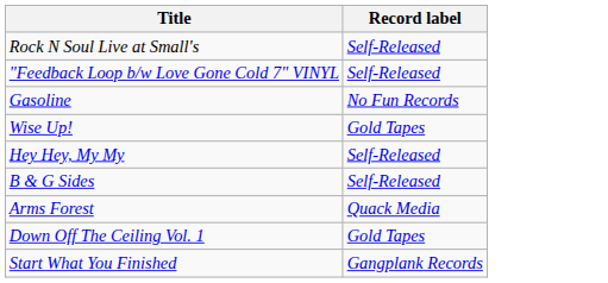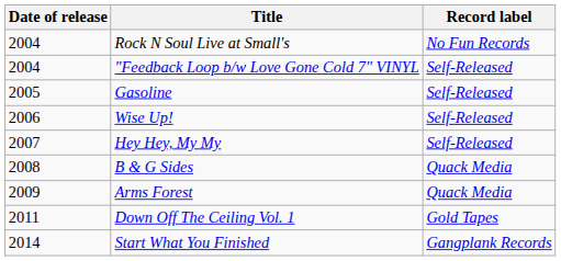 <table class="wikitable">
 <tr>
+<th>Date of release</th>
 <th>Title</th>
 <th>Record label</th>
 </tr>
 <tr>
+<td>2004</td>
 <td><em>Rock N Soul Live at Small's</em></td>
-<td><em><a href='#'>Self-Released</a></em></td>
+<td><em><a href='#'>No Fun Records</a></em></td>
 </tr>
 <tr>
+<td>2004</td>
 <td><em><a href='#'>"Feedback Loop b/w Love Gone Cold 7" VINYL</a></em></td>
 <td><em><a href='#'>Self-Released</a></em></td>
 </tr>
 <tr>
+<td>2005</td>
 <td><em><a href='#'>Gasoline</a></em></td>
-<td><em><a href='#'>No Fun Records</a></em></td>
+<td><em><a href='#'>Self-Released</a></em></td>
 </tr>
 <tr>
+<td>2006</td>
 <td><em><a href='#'>Wise Up!</a></em></td>
-<td><em><a href='#'>Gold Tapes</a></em></td>
+<td><em><a href='#'>Self-Released</a></em></td>
 </tr>
 <tr>
+<td>2007</td>
 <td><em><a href='#'>Hey Hey, My My</a></em></td>
 <td><em><a href='#'>Self-Released</a></em></td>
 </tr>
 <tr>
+<td>2008</td>
 <td><em><a href='#'>B & G Sides</a></em></td>
-<td><em><a href='#'>Self-Released</a></em></td>
+<td><em><a href='#'>Quack Media</a></em></td>
 </tr>
 <tr>
+<td>2009</td>
 <td><em><a href='#'>Arms Forest</a></em></td>
 <td><em><a href='#'>Quack Media</a></em></td>
 </tr>
 <tr>
+<td>2011</td>
 <td><em><a href='#'>Down Off The Ceiling Vol. 1</a></em></td>
 <td><em><a href='#'>Gold Tapes</a></em></td>
 </tr>
 <tr>
+<td>2014</td>
 <td><em><a href='#'>Start What You Finished</a></em></td>
 <td><em><a href='#'>Gangplank Records</a></em></td>
 </tr>
 </table>
